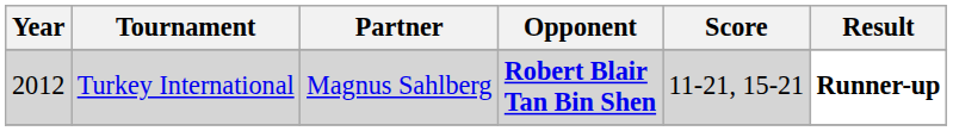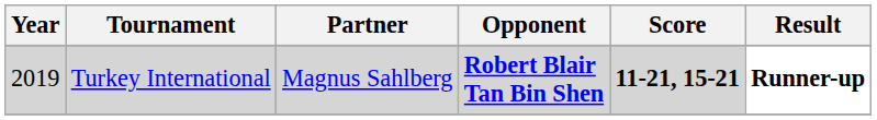 <table class="sortable wikitable" style="font-size: 90%;">
 <tr>
 <th>Year</th>
 <th>Tournament</th>
 <th>Partner</th>
 <th>Opponent</th>
 <th>Score</th>
 <th>Result</th>
 </tr>
 <tr>
 </tr>
 <tr style="background:#D5D5D5">
-<td align="center">2012</td>
+<td align="center">2019</td>
 <td align="left"><a href='#'>Turkey International</a></td>
 <td align="left"> <a href='#'>Magnus Sahlberg</a></td>
 <td align="left"><strong> <a href='#'>Robert Blair</a><br> <a href='#'>Tan Bin Shen</a></strong></td>
-<td align="left">11-21, 15-21</td>
+<td align="left"><strong>11-21, 15-21</strong></td>
 <td style="text-align:left; background:white"> <strong>Runner-up</strong></td>
 </tr>
 <tr>
 </tr>
 </table>
